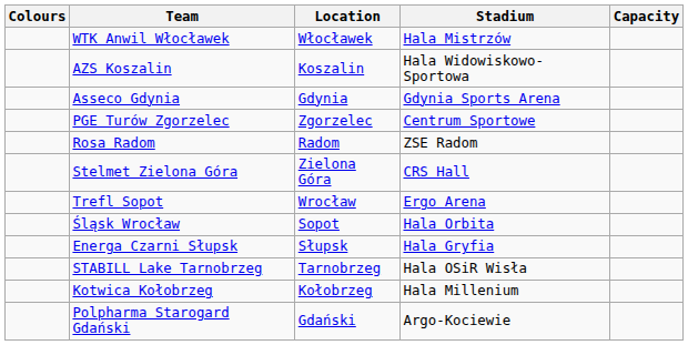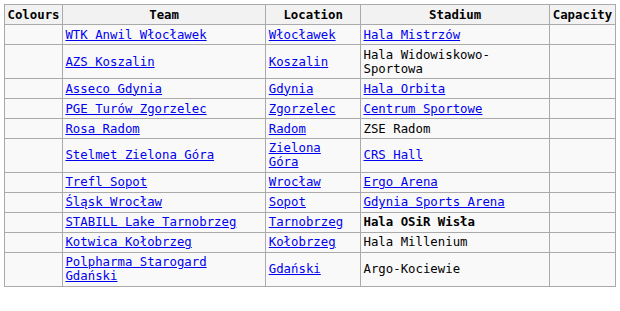 <table class="wikitable sortable" style="font-size:95%;">
 <tr>
 <th>Colours</th>
 <th>Team</th>
 <th>Location</th>
 <th>Stadium</th>
 <th>Capacity</th>
 </tr>
 <tr>
 <td style="text-align:center;"> </td>
 <td><a href='#'>WTK Anwil Włocławek</a></td>
 <td><a href='#'>Włocławek</a></td>
 <td><a href='#'>Hala Mistrzów</a></td>
 <td align=center></td>
 </tr>
 <tr>
 <td style="text-align:center;"> </td>
 <td><a href='#'>AZS Koszalin</a></td>
 <td><a href='#'>Koszalin</a></td>
 <td>Hala Widowiskowo-Sportowa</td>
 <td align=center></td>
 </tr>
 <tr>
 <td style="text-align:center;"> </td>
 <td><a href='#'>Asseco Gdynia</a></td>
 <td><a href='#'>Gdynia</a></td>
-<td><a href='#'>Gdynia Sports Arena</a></td>
+<td><a href='#'>Hala Orbita</a></td>
 <td align=center></td>
 </tr>
 <tr>
 <td style="text-align:center;"> </td>
 <td><a href='#'>PGE Turów Zgorzelec</a></td>
 <td><a href='#'>Zgorzelec</a></td>
 <td><a href='#'>Centrum Sportowe</a></td>
 <td align=center></td>
 </tr>
 <tr>
 <td style="text-align:center;"> </td>
 <td><a href='#'>Rosa Radom</a></td>
 <td><a href='#'>Radom</a></td>
 <td>ZSE Radom</td>
 <td align=center></td>
 </tr>
 <tr>
 <td style="text-align:center;"> </td>
 <td><a href='#'>Stelmet Zielona Góra</a></td>
 <td><a href='#'>Zielona Góra</a></td>
 <td><a href='#'>CRS Hall</a></td>
 <td align=center></td>
 </tr>
 <tr>
 <td style="text-align:center;"> </td>
 <td><a href='#'>Trefl Sopot</a></td>
 <td><a href='#'>Wrocław</a></td>
 <td><a href='#'>Ergo Arena</a></td>
 <td align=center></td>
 </tr>
 <tr>
 <td style="text-align:center;"> </td>
 <td><a href='#'>Śląsk Wrocław</a></td>
 <td><a href='#'>Sopot</a></td>
-<td><a href='#'>Hala Orbita</a></td>
-<td align=center></td>
-</tr>
-<tr>
-<td style="text-align:center;"> </td>
-<td><a href='#'>Energa Czarni Słupsk</a></td>
-<td><a href='#'>Słupsk</a></td>
-<td><a href='#'>Hala Gryfia</a></td>
+<td><a href='#'>Gdynia Sports Arena</a></td>
 <td align=center></td>
 </tr>
 <tr>
 <td style="text-align:center;"> </td>
 <td><a href='#'>STABILL Lake Tarnobrzeg</a></td>
 <td><a href='#'>Tarnobrzeg</a></td>
-<td>Hala OSiR Wisła</td>
+<td><strong>Hala OSiR Wisła</strong></td>
 <td align=center></td>
 </tr>
 <tr>
 <td style="text-align:center;"> </td>
 <td><a href='#'>Kotwica Kołobrzeg</a></td>
 <td><a href='#'>Kołobrzeg</a></td>
 <td>Hala Millenium</td>
 <td align=center></td>
 </tr>
 <tr>
 <td style="text-align:center;"> </td>
 <td><a href='#'>Polpharma Starogard Gdański</a></td>
 <td><a href='#'>Gdański</a></td>
 <td>Argo-Kociewie</td>
 <td align=center></td>
 </tr>
 </table>
